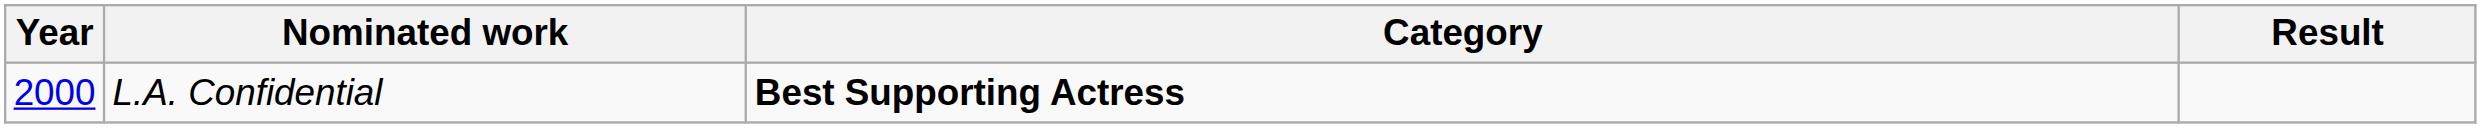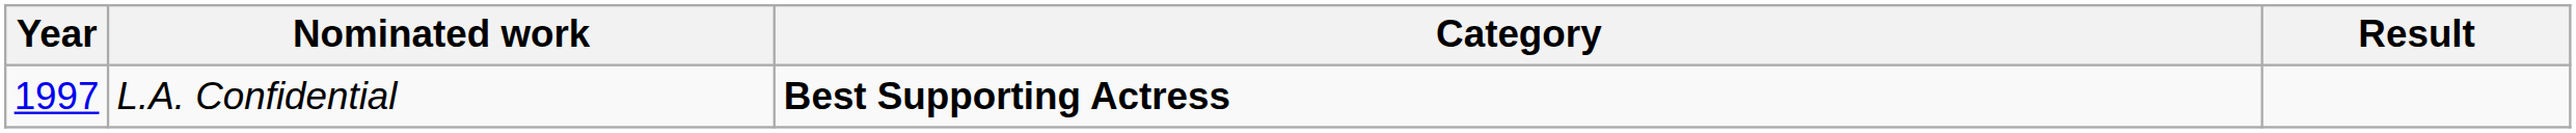 <table class=wikitable>
 <tr>
 <th width=4%>Year</th>
 <th width=26%>Nominated work</th>
 <th width=58%>Category</th>
 <th width=12%>Result</th>
 </tr>
 <tr>
-<td><a href='#'>2000</a></td>
+<td><a href='#'>1997</a></td>
 <td><em>L.A. Confidential</em></td>
 <td><strong>Best Supporting Actress</strong></td>
 <td></td>
 </tr>
 </table>
